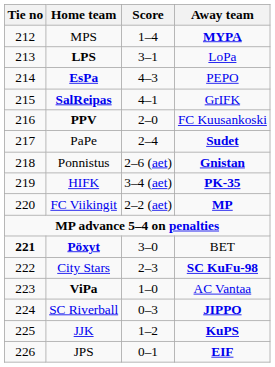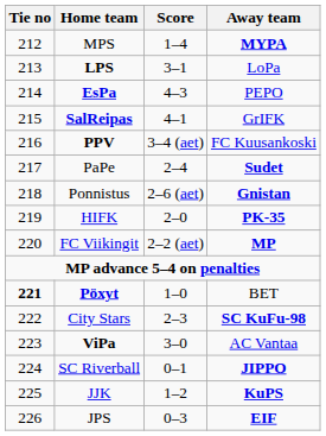 <table class="wikitable" style="text-align:center">
 <tr>
 <th>Tie no</th>
 <th>Home team</th>
 <th>Score</th>
 <th>Away team</th>
 </tr>
 <tr>
 <td>212</td>
 <td>MPS</td>
 <td>1–4</td>
 <td><strong><a href='#'>MYPA</a></strong></td>
 </tr>
 <tr>
 <td>213</td>
 <td><strong>LPS</strong></td>
 <td>3–1</td>
 <td><a href='#'>LoPa</a></td>
 </tr>
 <tr>
 <td>214</td>
 <td><strong><a href='#'>EsPa</a></strong></td>
 <td>4–3</td>
 <td><a href='#'>PEPO</a></td>
 </tr>
 <tr>
 <td>215</td>
 <td><strong><a href='#'>SalReipas</a></strong></td>
 <td>4–1</td>
 <td><a href='#'>GrIFK</a></td>
 </tr>
 <tr>
 <td>216</td>
 <td><strong>PPV</strong></td>
-<td>2–0</td>
+<td>3–4 (<a href='#'>aet</a>)</td>
 <td><a href='#'>FC Kuusankoski</a></td>
 </tr>
 <tr>
 <td>217</td>
 <td>PaPe</td>
 <td>2–4</td>
 <td><strong><a href='#'>Sudet</a></strong></td>
 </tr>
 <tr>
 <td>218</td>
 <td>Ponnistus</td>
 <td>2–6 (<a href='#'>aet</a>)</td>
 <td><strong><a href='#'>Gnistan</a></strong></td>
 </tr>
 <tr>
 <td>219</td>
 <td><a href='#'>HIFK</a></td>
-<td>3–4 (<a href='#'>aet</a>)</td>
+<td>2–0</td>
 <td><strong><a href='#'>PK-35</a></strong></td>
 </tr>
 <tr>
 <td>220</td>
 <td><a href='#'>FC Viikingit</a></td>
 <td>2–2 (<a href='#'>aet</a>)</td>
 <td><strong><a href='#'>MP</a></strong></td>
 </tr>
 <tr>
 <td colspan=4><strong>MP advance 5–4 on <a href='#'>penalties</a></strong></td>
 </tr>
 <tr>
 <td><strong>221</strong></td>
 <td><strong><a href='#'>Pöxyt</a></strong></td>
-<td>3–0</td>
+<td>1–0</td>
 <td>BET</td>
 </tr>
 <tr>
 <td>222</td>
 <td><a href='#'>City Stars</a></td>
 <td>2–3</td>
 <td><strong><a href='#'>SC KuFu-98</a></strong></td>
 </tr>
 <tr>
 <td>223</td>
 <td><strong>ViPa</strong></td>
-<td>1–0</td>
+<td>3–0</td>
 <td><a href='#'>AC Vantaa</a></td>
 </tr>
 <tr>
 <td>224</td>
 <td><a href='#'>SC Riverball</a></td>
-<td>0–3</td>
+<td>0–1</td>
 <td><strong><a href='#'>JIPPO</a></strong></td>
 </tr>
 <tr>
 <td>225</td>
 <td><a href='#'>JJK</a></td>
 <td>1–2</td>
 <td><strong><a href='#'>KuPS</a></strong></td>
 </tr>
 <tr>
 <td>226</td>
 <td>JPS</td>
-<td>0–1</td>
+<td>0–3</td>
 <td><strong><a href='#'>EIF</a></strong></td>
 </tr>
 </table>
